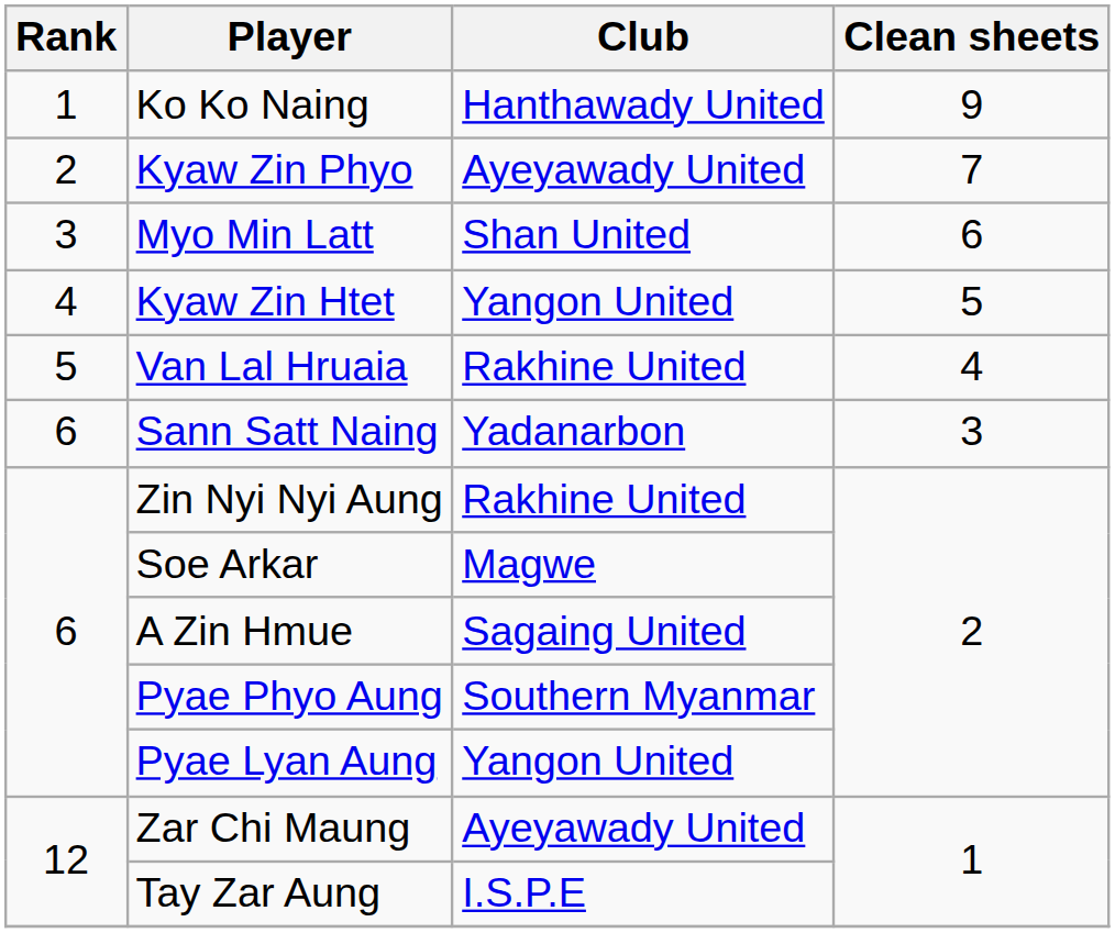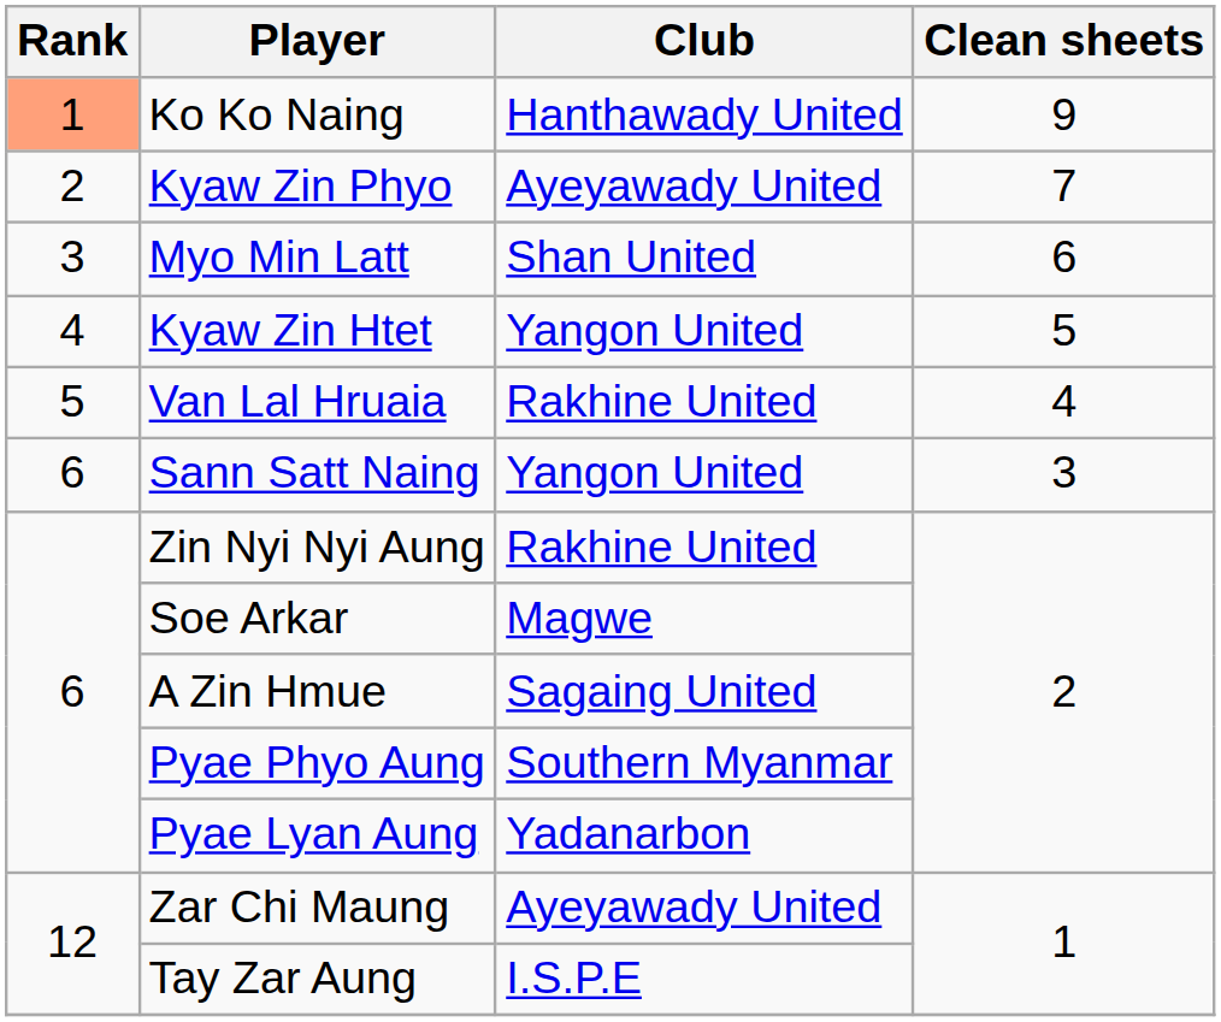 <table class="wikitable" style="text-align:center">
 <tr>
 <th>Rank</th>
 <th>Player</th>
 <th>Club</th>
 <th>Clean sheets</th>
 </tr>
 <tr>
-<td>1</td>
+<td style="background: lightsalmon;">1</td>
 <td align="left"> Ko Ko Naing</td>
 <td align="left"><a href='#'>Hanthawady United</a></td>
 <td>9</td>
 </tr>
 <tr>
 <td>2</td>
 <td align="left"> <a href='#'>Kyaw Zin Phyo</a></td>
 <td align="left"><a href='#'>Ayeyawady United</a></td>
 <td>7</td>
 </tr>
 <tr>
 <td>3</td>
 <td align="left"> <a href='#'>Myo Min Latt</a></td>
 <td align="left"><a href='#'>Shan United</a></td>
 <td>6</td>
 </tr>
 <tr>
 <td>4</td>
 <td align="left"> <a href='#'>Kyaw Zin Htet</a></td>
 <td align="left"><a href='#'>Yangon United</a></td>
 <td>5</td>
 </tr>
 <tr>
 <td>5</td>
 <td align="left"> <a href='#'>Van Lal Hruaia</a></td>
 <td align="left"><a href='#'>Rakhine United</a></td>
 <td>4</td>
 </tr>
 <tr>
 <td>6</td>
 <td align="left"> <a href='#'>Sann Satt Naing</a></td>
-<td align="left"><a href='#'>Yadanarbon</a></td>
+<td align="left"><a href='#'>Yangon United</a></td>
 <td>3</td>
 </tr>
 <tr>
 <td rowspan="5">6</td>
 <td align="left"> Zin Nyi Nyi Aung</td>
 <td align="left"><a href='#'>Rakhine United</a></td>
 <td rowspan="5">2</td>
 </tr>
 <tr>
 <td align="left"> Soe Arkar</td>
 <td align="left"><a href='#'>Magwe</a></td>
 </tr>
 <tr>
 <td align="left"> A Zin Hmue</td>
 <td align="left"><a href='#'>Sagaing United</a></td>
 </tr>
 <tr>
 <td align="left"> <a href='#'>Pyae Phyo Aung</a></td>
 <td align="left"><a href='#'>Southern Myanmar</a></td>
 </tr>
 <tr>
 <td align="left"> <a href='#'>Pyae Lyan Aung</a></td>
-<td align="left"><a href='#'>Yangon United</a></td>
+<td align="left"><a href='#'>Yadanarbon</a></td>
 </tr>
 <tr>
 <td rowspan="2">12</td>
 <td align="left"> Zar Chi Maung</td>
 <td align="left"><a href='#'>Ayeyawady United</a></td>
 <td rowspan="2">1</td>
 </tr>
 <tr>
 <td align="left"> Tay Zar Aung</td>
 <td align="left"><a href='#'>I.S.P.E</a></td>
 </tr>
 <tr>
 </tr>
 </table>
